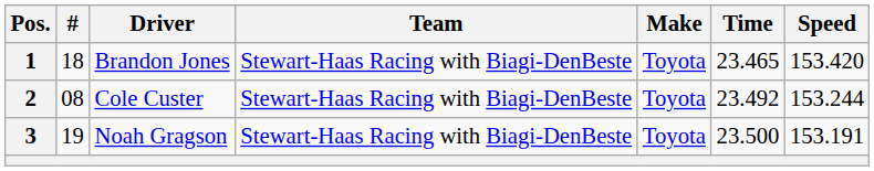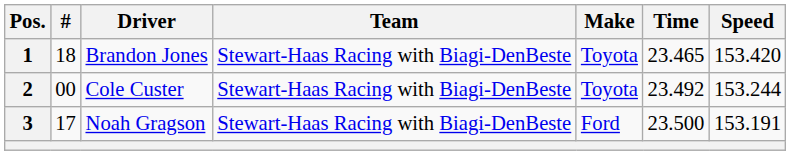 <table class="wikitable" style="font-size:95%">
 <tr>
 <th>Pos.</th>
 <th>#</th>
 <th>Driver</th>
 <th>Team</th>
 <th>Make</th>
 <th>Time</th>
 <th>Speed</th>
 </tr>
 <tr>
 <th>1</th>
 <td>18</td>
 <td><a href='#'>Brandon Jones</a></td>
 <td><a href='#'>Stewart-Haas Racing</a> with <a href='#'>Biagi-DenBeste</a></td>
 <td><a href='#'>Toyota</a></td>
 <td>23.465</td>
 <td>153.420</td>
 </tr>
 <tr>
 <th>2</th>
-<td>08</td>
+<td>00</td>
 <td><a href='#'>Cole Custer</a></td>
 <td><a href='#'>Stewart-Haas Racing</a> with <a href='#'>Biagi-DenBeste</a></td>
 <td><a href='#'>Toyota</a></td>
 <td>23.492</td>
 <td>153.244</td>
 </tr>
 <tr>
 <th>3</th>
-<td>19</td>
+<td>17</td>
 <td><a href='#'>Noah Gragson</a></td>
 <td><a href='#'>Stewart-Haas Racing</a> with <a href='#'>Biagi-DenBeste</a></td>
-<td><a href='#'>Toyota</a></td>
+<td><a href='#'>Ford</a></td>
 <td>23.500</td>
 <td>153.191</td>
 </tr>
 <tr>
 <th colspan="7"></th>
 </tr>
 </table>
